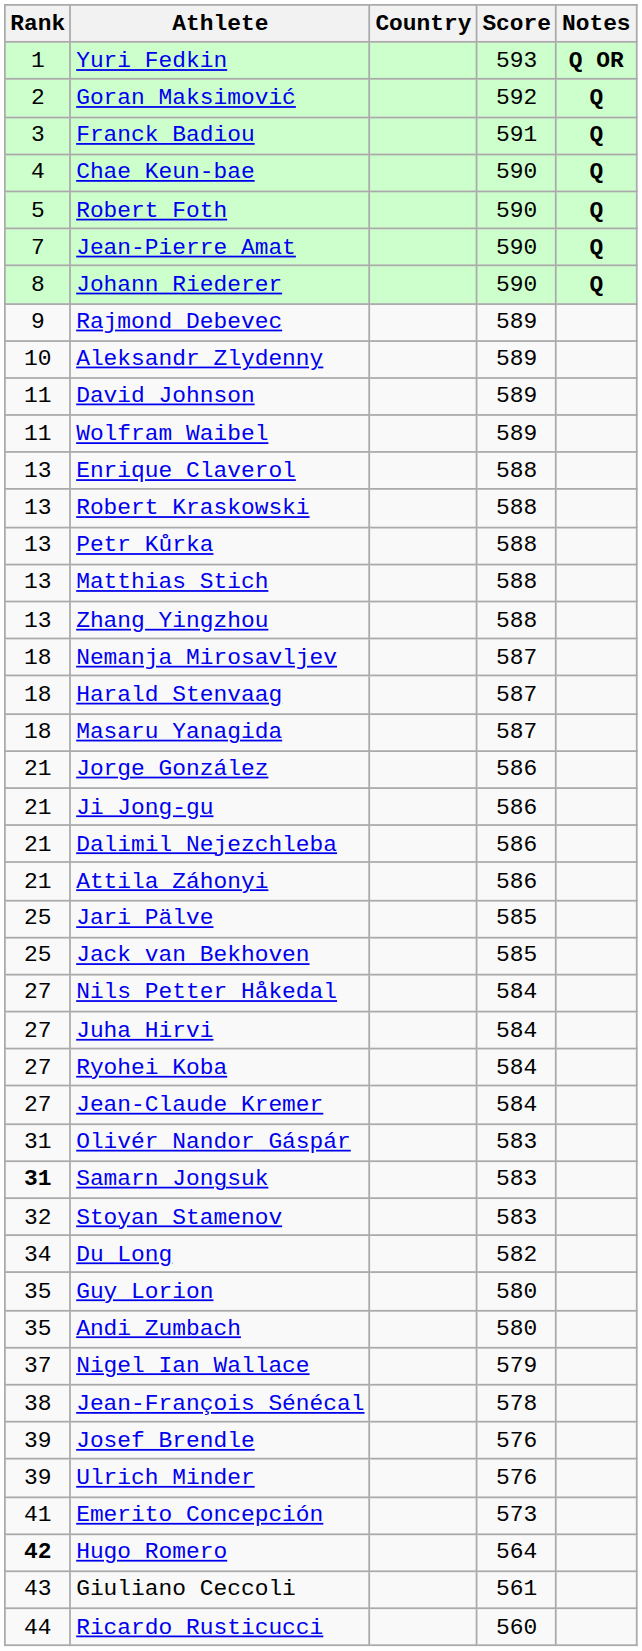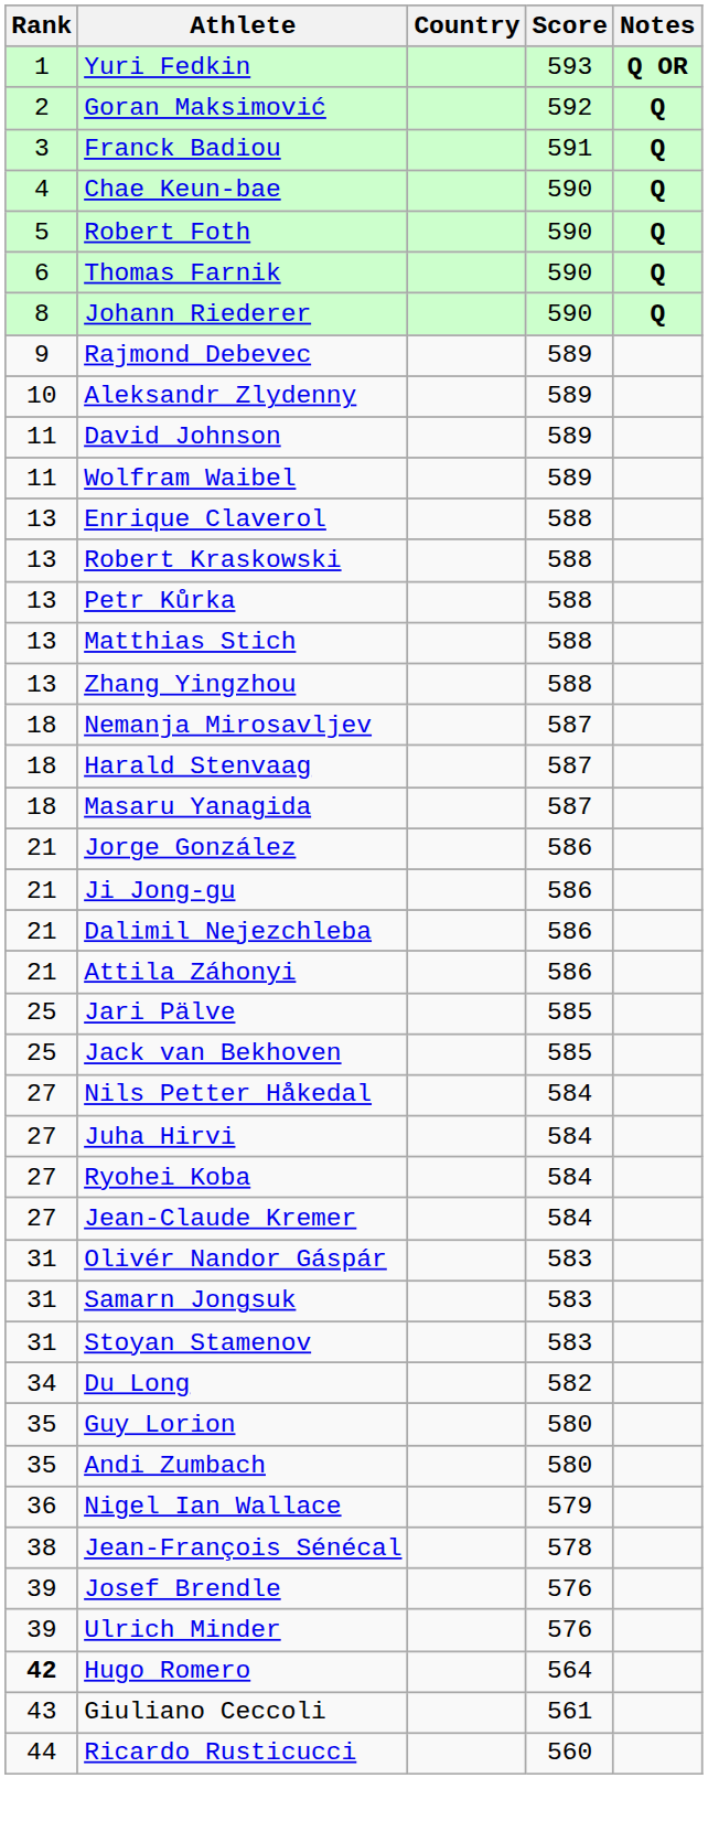 <table class="wikitable sortable" style="text-align: center">
 <tr>
 <th>Rank</th>
 <th>Athlete</th>
 <th>Country</th>
 <th>Score</th>
 <th>Notes</th>
 </tr>
 <tr bgcolor=#ccffcc>
 <td>1</td>
 <td align=left><a href='#'>Yuri Fedkin</a></td>
 <td align=left></td>
 <td>593</td>
 <td><strong>Q OR</strong></td>
 </tr>
 <tr bgcolor=#ccffcc>
 <td>2</td>
 <td align=left><a href='#'>Goran Maksimović</a></td>
 <td align=left></td>
 <td>592</td>
 <td><strong>Q</strong></td>
 </tr>
 <tr bgcolor=#ccffcc>
 <td>3</td>
 <td align=left><a href='#'>Franck Badiou</a></td>
 <td align=left></td>
 <td>591</td>
 <td><strong>Q</strong></td>
 </tr>
 <tr bgcolor=#ccffcc>
 <td>4</td>
 <td align=left><a href='#'>Chae Keun-bae</a></td>
 <td align=left></td>
 <td>590</td>
 <td><strong>Q</strong></td>
 </tr>
 <tr bgcolor=#ccffcc>
 <td>5</td>
 <td align=left><a href='#'>Robert Foth</a></td>
 <td align=left></td>
 <td>590</td>
 <td><strong>Q</strong></td>
 </tr>
 <tr bgcolor=#ccffcc>
-<td>7</td>
-<td align=left><a href='#'>Jean-Pierre Amat</a></td>
+<td>6</td>
+<td align=left><a href='#'>Thomas Farnik</a></td>
 <td align=left></td>
 <td>590</td>
 <td><strong>Q</strong></td>
 </tr>
 <tr bgcolor=#ccffcc>
 <td>8</td>
 <td align=left><a href='#'>Johann Riederer</a></td>
 <td align=left></td>
 <td>590</td>
 <td><strong>Q</strong></td>
 </tr>
 <tr>
 <td>9</td>
 <td align=left><a href='#'>Rajmond Debevec</a></td>
 <td align=left></td>
 <td>589</td>
 <td></td>
 </tr>
 <tr>
 <td>10</td>
 <td align=left><a href='#'>Aleksandr Zlydenny</a></td>
 <td align=left></td>
 <td>589</td>
 <td></td>
 </tr>
 <tr>
 <td>11</td>
 <td align=left><a href='#'>David Johnson</a></td>
 <td align=left></td>
 <td>589</td>
 <td></td>
 </tr>
 <tr>
 <td>11</td>
 <td align=left><a href='#'>Wolfram Waibel</a></td>
 <td align=left></td>
 <td>589</td>
 <td></td>
 </tr>
 <tr>
 <td>13</td>
 <td align=left><a href='#'>Enrique Claverol</a></td>
 <td align=left></td>
 <td>588</td>
 <td></td>
 </tr>
 <tr>
 <td>13</td>
 <td align=left><a href='#'>Robert Kraskowski</a></td>
 <td align=left></td>
 <td>588</td>
 <td></td>
 </tr>
 <tr>
 <td>13</td>
 <td align=left><a href='#'>Petr Kůrka</a></td>
 <td align=left></td>
 <td>588</td>
 <td></td>
 </tr>
 <tr>
 <td>13</td>
 <td align=left><a href='#'>Matthias Stich</a></td>
 <td align=left></td>
 <td>588</td>
 <td></td>
 </tr>
 <tr>
 <td>13</td>
 <td align=left><a href='#'>Zhang Yingzhou</a></td>
 <td align=left></td>
 <td>588</td>
 <td></td>
 </tr>
 <tr>
 <td>18</td>
 <td align=left><a href='#'>Nemanja Mirosavljev</a></td>
 <td align=left></td>
 <td>587</td>
 <td></td>
 </tr>
 <tr>
 <td>18</td>
 <td align=left><a href='#'>Harald Stenvaag</a></td>
 <td align=left></td>
 <td>587</td>
 <td></td>
 </tr>
 <tr>
 <td>18</td>
 <td align=left><a href='#'>Masaru Yanagida</a></td>
 <td align=left></td>
 <td>587</td>
 <td></td>
 </tr>
 <tr>
 <td>21</td>
 <td align=left><a href='#'>Jorge González</a></td>
 <td align=left></td>
 <td>586</td>
 <td></td>
 </tr>
 <tr>
 <td>21</td>
 <td align=left><a href='#'>Ji Jong-gu</a></td>
 <td align=left></td>
 <td>586</td>
 <td></td>
 </tr>
 <tr>
 <td>21</td>
 <td align=left><a href='#'>Dalimil Nejezchleba</a></td>
 <td align=left></td>
 <td>586</td>
 <td></td>
 </tr>
 <tr>
 <td>21</td>
 <td align=left><a href='#'>Attila Záhonyi</a></td>
 <td align=left></td>
 <td>586</td>
 <td></td>
 </tr>
 <tr>
 <td>25</td>
 <td align=left><a href='#'>Jari Pälve</a></td>
 <td align=left></td>
 <td>585</td>
 <td></td>
 </tr>
 <tr>
 <td>25</td>
 <td align=left><a href='#'>Jack van Bekhoven</a></td>
 <td align=left></td>
 <td>585</td>
 <td></td>
 </tr>
 <tr>
 <td>27</td>
 <td align=left><a href='#'>Nils Petter Håkedal</a></td>
 <td align=left></td>
 <td>584</td>
 <td></td>
 </tr>
 <tr>
 <td>27</td>
 <td align=left><a href='#'>Juha Hirvi</a></td>
 <td align=left></td>
 <td>584</td>
 <td></td>
 </tr>
 <tr>
 <td>27</td>
 <td align=left><a href='#'>Ryohei Koba</a></td>
 <td align=left></td>
 <td>584</td>
 <td></td>
 </tr>
 <tr>
 <td>27</td>
 <td align=left><a href='#'>Jean-Claude Kremer</a></td>
 <td align=left></td>
 <td>584</td>
 <td></td>
 </tr>
 <tr>
 <td>31</td>
 <td align=left><a href='#'>Olivér Nandor Gáspár</a></td>
 <td align=left></td>
 <td>583</td>
 <td></td>
 </tr>
 <tr>
-<td><strong>31</strong></td>
+<td>31</td>
 <td align=left><a href='#'>Samarn Jongsuk</a></td>
 <td align=left></td>
 <td>583</td>
 <td></td>
 </tr>
 <tr>
-<td>32</td>
+<td>31</td>
 <td align=left><a href='#'>Stoyan Stamenov</a></td>
 <td align=left></td>
 <td>583</td>
 <td></td>
 </tr>
 <tr>
 <td>34</td>
 <td align=left><a href='#'>Du Long</a></td>
 <td align=left></td>
 <td>582</td>
 <td></td>
 </tr>
 <tr>
 <td>35</td>
 <td align=left><a href='#'>Guy Lorion</a></td>
 <td align=left></td>
 <td>580</td>
 <td></td>
 </tr>
 <tr>
 <td>35</td>
 <td align=left><a href='#'>Andi Zumbach</a></td>
 <td align=left></td>
 <td>580</td>
 <td></td>
 </tr>
 <tr>
-<td>37</td>
+<td>36</td>
 <td align=left><a href='#'>Nigel Ian Wallace</a></td>
 <td align=left></td>
 <td>579</td>
 <td></td>
 </tr>
 <tr>
 <td>38</td>
 <td align=left><a href='#'>Jean-François Sénécal</a></td>
 <td align=left></td>
 <td>578</td>
 <td></td>
 </tr>
 <tr>
 <td>39</td>
 <td align=left><a href='#'>Josef Brendle</a></td>
 <td align=left></td>
 <td>576</td>
 <td></td>
 </tr>
 <tr>
 <td>39</td>
 <td align=left><a href='#'>Ulrich Minder</a></td>
 <td align=left></td>
 <td>576</td>
 <td></td>
 </tr>
 <tr>
-<td>41</td>
-<td align=left><a href='#'>Emerito Concepción</a></td>
-<td align=left></td>
-<td>573</td>
-<td></td>
-</tr>
-<tr>
 <td><strong>42</strong></td>
 <td align=left><a href='#'>Hugo Romero</a></td>
 <td align=left></td>
 <td>564</td>
 <td></td>
 </tr>
 <tr>
 <td>43</td>
 <td align=left>Giuliano Ceccoli</td>
 <td align=left></td>
 <td>561</td>
 <td></td>
 </tr>
 <tr>
 <td>44</td>
 <td align=left><a href='#'>Ricardo Rusticucci</a></td>
 <td align=left></td>
 <td>560</td>
 <td></td>
 </tr>
 </table>
